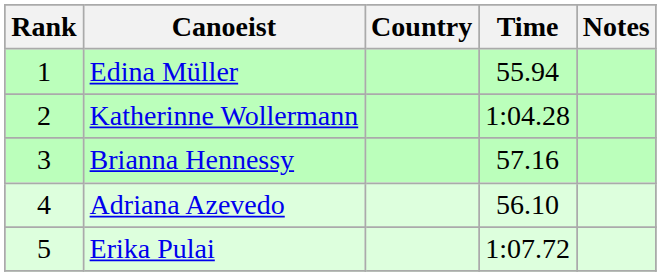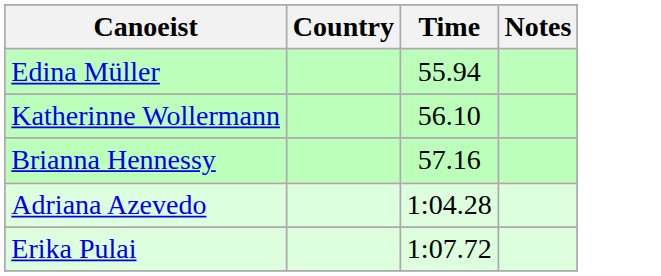 <table class="wikitable" style="text-align:center">
 <tr>
-<th>Rank</th>
 <th>Canoeist</th>
 <th>Country</th>
 <th>Time</th>
 <th>Notes</th>
 </tr>
 <tr bgcolor=bbffbb>
-<td>1</td>
 <td align="left"><a href='#'>Edina Müller</a></td>
 <td align="left"></td>
 <td>55.94</td>
 <td></td>
 </tr>
 <tr bgcolor=bbffbb>
-<td>2</td>
 <td align="left"><a href='#'>Katherinne Wollermann</a></td>
 <td align="left"></td>
-<td>1:04.28</td>
+<td>56.10</td>
 <td></td>
 </tr>
 <tr bgcolor=bbffbb>
-<td>3</td>
 <td align="left"><a href='#'>Brianna Hennessy</a></td>
 <td align="left"></td>
 <td>57.16</td>
 <td></td>
 </tr>
 <tr bgcolor=ddffdd>
-<td>4</td>
 <td align="left"><a href='#'>Adriana Azevedo</a></td>
 <td align="left"></td>
-<td>56.10</td>
+<td>1:04.28</td>
 <td></td>
 </tr>
 <tr bgcolor=ddffdd>
-<td>5</td>
 <td align="left"><a href='#'>Erika Pulai</a></td>
 <td align="left"></td>
 <td>1:07.72</td>
 <td></td>
 </tr>
 </table>
